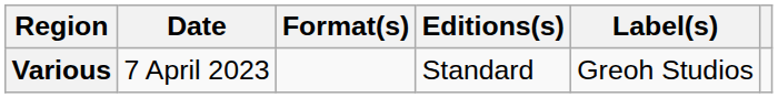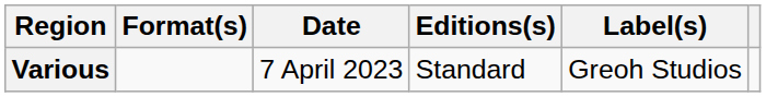 <table class="wikitable plainrowheaders">
 <tr>
 <th scope="col">Region</th>
+<th scope="col">Format(s)</th>
 <th scope="col">Date</th>
-<th scope="col">Format(s)</th>
 <th scope="col">Editions(s)</th>
 <th scope="col">Label(s)</th>
 <th scope="col"></th>
 </tr>
 <tr>
 <th scope="row">Various</th>
+<td></td>
 <td>7 April 2023</td>
-<td></td>
 <td>Standard</td>
 <td>Greoh Studios</td>
 <td style="text-align:center;"></td>
 </tr>
 </table>
